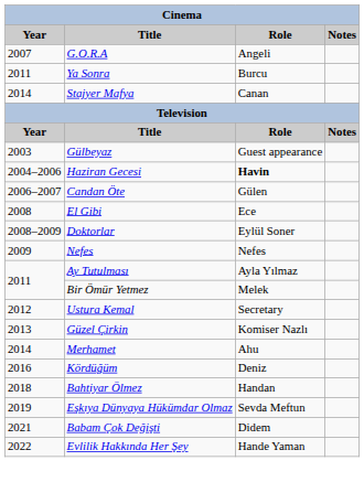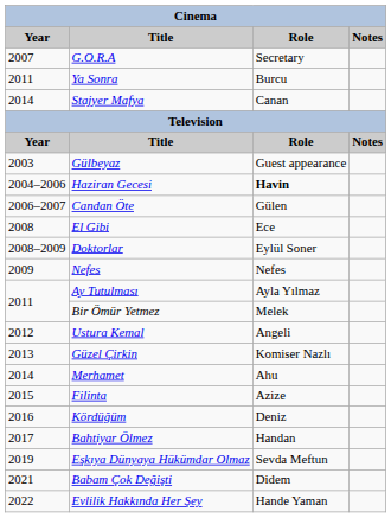 <table class="wikitable" style="font-size:90%">
 <tr>
 <th colspan="4" style="background:LightSteelBlue">Cinema</th>
 </tr>
 <tr>
 <th style="background:#CCCCCC">Year</th>
 <th style="background:#CCCCCC">Title</th>
 <th style="background:#CCCCCC">Role</th>
 <th style="background:#CCCCCC">Notes</th>
 </tr>
 <tr>
 <td>2007</td>
 <td><em><a href='#'>G.O.R.A</a></em></td>
-<td>Angeli</td>
+<td>Secretary</td>
 <td></td>
 </tr>
 <tr>
 <td>2011</td>
 <td><em><a href='#'>Ya Sonra</a></em></td>
 <td>Burcu</td>
 <td></td>
 </tr>
 <tr>
 <td>2014</td>
 <td><em><a href='#'>Stajyer Mafya</a></em></td>
 <td>Canan</td>
 <td></td>
 </tr>
 <tr>
 <th colspan="4" style="background:LightSteelBlue">Television</th>
 </tr>
 <tr>
 <th style="background:#CCCCCC">Year</th>
 <th style="background:#CCCCCC">Title</th>
 <th style="background:#CCCCCC">Role</th>
 <th style="background:#CCCCCC">Notes</th>
 </tr>
 <tr>
 <td>2003</td>
 <td><em><a href='#'>Gülbeyaz</a></em></td>
 <td>Guest appearance</td>
 <td></td>
 </tr>
 <tr>
 <td>2004–2006</td>
 <td><em><a href='#'>Haziran Gecesi</a></em></td>
 <td><strong>Havin</strong></td>
 <td></td>
 </tr>
 <tr>
 <td>2006–2007</td>
 <td><em><a href='#'>Candan Öte</a></em></td>
 <td>Gülen</td>
 <td></td>
 </tr>
 <tr>
 <td>2008</td>
 <td><em><a href='#'>El Gibi</a></em></td>
 <td>Ece</td>
 <td></td>
 </tr>
 <tr>
 <td>2008–2009</td>
 <td><em><a href='#'>Doktorlar</a></em></td>
 <td>Eylül Soner</td>
 <td></td>
 </tr>
 <tr>
 <td>2009</td>
 <td><em><a href='#'>Nefes</a></em></td>
 <td>Nefes</td>
 <td></td>
 </tr>
 <tr>
 <td rowspan="2">2011</td>
 <td><em><a href='#'>Ay Tutulması</a></em></td>
 <td>Ayla Yılmaz</td>
 <td></td>
 </tr>
 <tr>
 <td rowspan="1"><em>Bir Ömür Yetmez</em></td>
 <td rowspan="1">Melek</td>
 <td></td>
 </tr>
 <tr>
 <td rowspan="1">2012</td>
 <td><em><a href='#'>Ustura Kemal</a></em></td>
-<td>Secretary</td>
+<td>Angeli</td>
 <td></td>
 </tr>
 <tr>
 <td>2013</td>
 <td><em><a href='#'>Güzel Çirkin</a></em></td>
 <td>Komiser Nazlı</td>
 <td></td>
 </tr>
 <tr>
 <td>2014</td>
 <td><em><a href='#'>Merhamet</a></em></td>
 <td>Ahu</td>
 <td></td>
 </tr>
 <tr>
+<td>2015</td>
+<td><em><a href='#'>Filinta</a></em></td>
+<td>Azize</td>
+<td></td>
+</tr>
+<tr>
 <td>2016</td>
 <td><em><a href='#'>Kördüğüm</a></em></td>
 <td>Deniz</td>
 <td></td>
 </tr>
 <tr>
-<td>2018</td>
+<td>2017</td>
 <td><em><a href='#'>Bahtiyar Ölmez</a></em></td>
 <td>Handan</td>
 <td></td>
 </tr>
 <tr>
 <td>2019</td>
 <td><em><a href='#'>Eşkıya Dünyaya Hükümdar Olmaz</a></em></td>
 <td>Sevda Meftun</td>
 <td></td>
 </tr>
 <tr>
 <td>2021</td>
 <td><em><a href='#'>Babam Çok Değişti</a></em></td>
 <td>Didem</td>
 <td></td>
 </tr>
 <tr>
 <td>2022</td>
 <td><em><a href='#'>Evlilik Hakkında Her Şey</a></em></td>
 <td>Hande Yaman</td>
 <td></td>
 </tr>
 </table>
